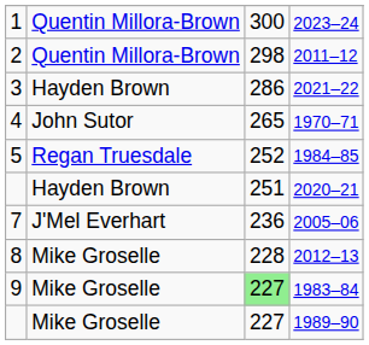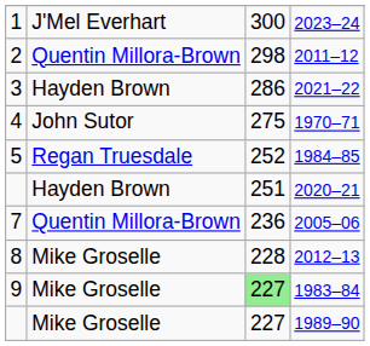 <table class="wikitable">
 <tr>
 </tr>
 <tr>
 <td>1</td>
-<td><a href='#'>Quentin Millora-Brown</a></td>
+<td>J'Mel Everhart</td>
 <td>300</td>
 <td style="font-size:80%;"><a href='#'>2023–24</a></td>
 </tr>
 <tr>
 <td>2</td>
 <td><a href='#'>Quentin Millora-Brown</a></td>
 <td>298</td>
 <td style="font-size:80%;"><a href='#'>2011–12</a></td>
 </tr>
 <tr>
 <td>3</td>
 <td>Hayden Brown</td>
 <td>286</td>
 <td style="font-size:80%;"><a href='#'>2021–22</a></td>
 </tr>
 <tr>
 <td>4</td>
 <td>John Sutor</td>
-<td>265</td>
+<td>275</td>
 <td style="font-size:80%;"><a href='#'>1970–71</a></td>
 </tr>
 <tr>
 <td>5</td>
 <td><a href='#'>Regan Truesdale</a></td>
 <td>252</td>
 <td style="font-size:80%;"><a href='#'>1984–85</a></td>
 </tr>
 <tr>
 <td></td>
 <td>Hayden Brown</td>
 <td>251</td>
 <td style="font-size:80%;"><a href='#'>2020–21</a></td>
 </tr>
 <tr>
 <td>7</td>
-<td>J'Mel Everhart</td>
+<td><a href='#'>Quentin Millora-Brown</a></td>
 <td>236</td>
 <td style="font-size:80%;"><a href='#'>2005–06</a></td>
 </tr>
 <tr>
 <td>8</td>
 <td>Mike Groselle</td>
 <td>228</td>
 <td style="font-size:80%;"><a href='#'>2012–13</a></td>
 </tr>
 <tr>
 <td>9</td>
 <td>Mike Groselle</td>
 <td style="background: lightgreen;">227</td>
 <td style="font-size:80%;"><a href='#'>1983–84</a></td>
 </tr>
 <tr>
 <td></td>
 <td>Mike Groselle</td>
 <td>227</td>
 <td style="font-size:80%;"><a href='#'>1989–90</a></td>
 </tr>
 </table>
